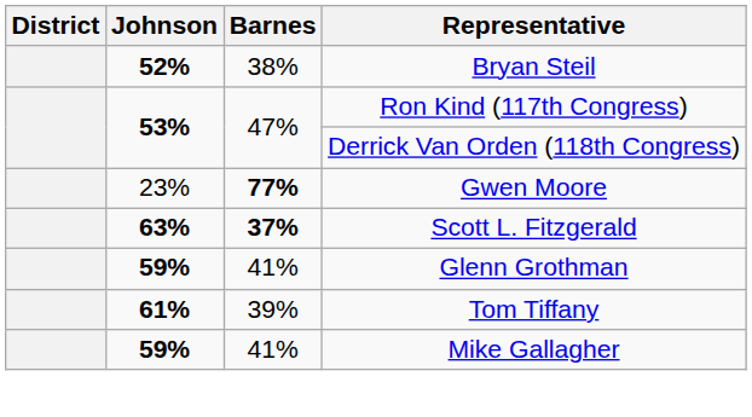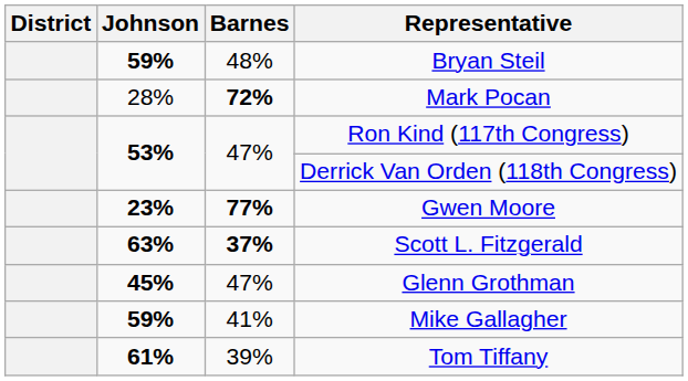 <table class=wikitable>
 <tr>
 <th>District</th>
 <th>Johnson</th>
 <th>Barnes</th>
 <th>Representative</th>
 </tr>
 <tr align=center>
 <th></th>
-<td><strong>52%</strong></td>
-<td>38%</td>
+<td><strong>59%</strong></td>
+<td>48%</td>
 <td><a href='#'>Bryan Steil</a></td>
+</tr>
+<tr align=center>
+<th></th>
+<td>28%</td>
+<td><strong>72%</strong></td>
+<td><a href='#'>Mark Pocan</a></td>
 </tr>
 <tr align=center>
 <th rowspan=2 ></th>
 <td rowspan=2><strong>53%</strong></td>
 <td rowspan=2>47%</td>
 <td><a href='#'>Ron Kind</a> (<a href='#'>117th Congress</a>)</td>
 </tr>
 <tr align=center>
 <td><a href='#'>Derrick Van Orden</a> (<a href='#'>118th Congress</a>)</td>
 </tr>
 <tr align=center>
 <th></th>
-<td>23%</td>
+<td><strong>23%</strong></td>
 <td><strong>77%</strong></td>
 <td><a href='#'>Gwen Moore</a></td>
 </tr>
 <tr align=center>
 <th></th>
 <td><strong>63%</strong></td>
 <td><strong>37%</strong></td>
 <td><a href='#'>Scott L. Fitzgerald</a></td>
 </tr>
 <tr align=center>
 <th></th>
+<td><strong>45%</strong></td>
+<td>47%</td>
+<td><a href='#'>Glenn Grothman</a></td>
+</tr>
+<tr align=center>
+<th></th>
 <td><strong>59%</strong></td>
 <td>41%</td>
-<td><a href='#'>Glenn Grothman</a></td>
+<td><a href='#'>Mike Gallagher</a></td>
 </tr>
 <tr align=center>
 <th></th>
 <td><strong>61%</strong></td>
 <td>39%</td>
 <td><a href='#'>Tom Tiffany</a></td>
 </tr>
-<tr align=center>
-<th></th>
-<td><strong>59%</strong></td>
-<td>41%</td>
-<td><a href='#'>Mike Gallagher</a></td>
-</tr>
 </table>
